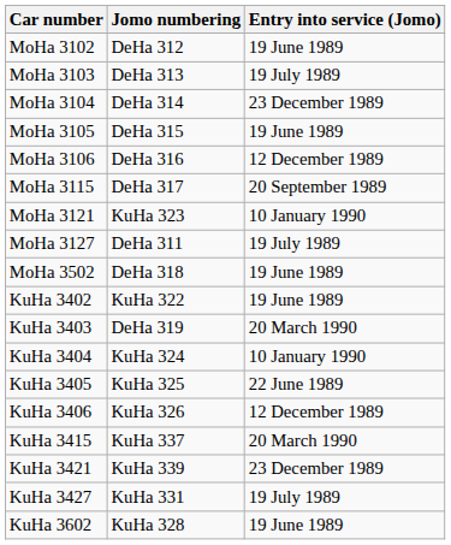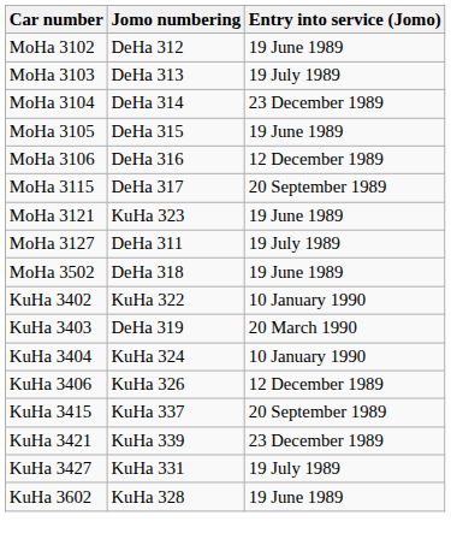 <table class="wikitable">
 <tr>
 <th>Car number</th>
 <th>Jomo numbering</th>
 <th>Entry into service (Jomo)</th>
 </tr>
 <tr>
 <td>MoHa 3102</td>
 <td>DeHa 312</td>
 <td>19 June 1989</td>
 </tr>
 <tr>
 <td>MoHa 3103</td>
 <td>DeHa 313</td>
 <td>19 July 1989</td>
 </tr>
 <tr>
 <td>MoHa 3104</td>
 <td>DeHa 314</td>
 <td>23 December 1989</td>
 </tr>
 <tr>
 <td>MoHa 3105</td>
 <td>DeHa 315</td>
 <td>19 June 1989</td>
 </tr>
 <tr>
 <td>MoHa 3106</td>
 <td>DeHa 316</td>
 <td>12 December 1989</td>
 </tr>
 <tr>
 <td>MoHa 3115</td>
 <td>DeHa 317</td>
 <td>20 September 1989</td>
 </tr>
 <tr>
 <td>MoHa 3121</td>
 <td>KuHa 323</td>
-<td>10 January 1990</td>
+<td>19 June 1989</td>
 </tr>
 <tr>
 <td>MoHa 3127</td>
 <td>DeHa 311</td>
 <td>19 July 1989</td>
 </tr>
 <tr>
 <td>MoHa 3502</td>
 <td>DeHa 318</td>
 <td>19 June 1989</td>
 </tr>
 <tr>
 <td>KuHa 3402</td>
 <td>KuHa 322</td>
-<td>19 June 1989</td>
+<td>10 January 1990</td>
 </tr>
 <tr>
 <td>KuHa 3403</td>
 <td>DeHa 319</td>
 <td>20 March 1990</td>
 </tr>
 <tr>
 <td>KuHa 3404</td>
 <td>KuHa 324</td>
 <td>10 January 1990</td>
 </tr>
 <tr>
-<td>KuHa 3405</td>
-<td>KuHa 325</td>
-<td>22 June 1989</td>
-</tr>
-<tr>
 <td>KuHa 3406</td>
 <td>KuHa 326</td>
 <td>12 December 1989</td>
 </tr>
 <tr>
 <td>KuHa 3415</td>
 <td>KuHa 337</td>
-<td>20 March 1990</td>
+<td>20 September 1989</td>
 </tr>
 <tr>
 <td>KuHa 3421</td>
 <td>KuHa 339</td>
 <td>23 December 1989</td>
 </tr>
 <tr>
 <td>KuHa 3427</td>
 <td>KuHa 331</td>
 <td>19 July 1989</td>
 </tr>
 <tr>
 <td>KuHa 3602</td>
 <td>KuHa 328</td>
 <td>19 June 1989</td>
 </tr>
 </table>
